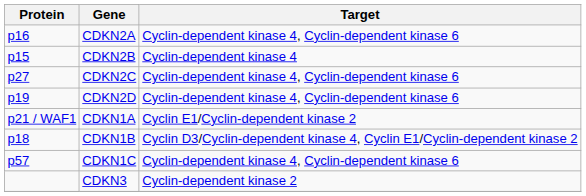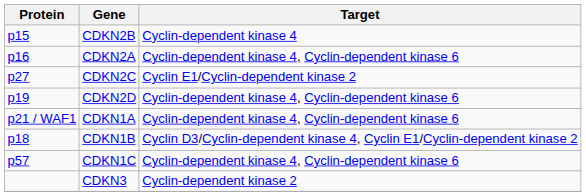 <table class="wikitable sortable" border="1">
 <tr>
 <th>Protein</th>
 <th>Gene</th>
 <th>Target</th>
 </tr>
 <tr>
+<td><a href='#'>p15</a></td>
+<td><a href='#'>CDKN2B</a></td>
+<td><a href='#'>Cyclin-dependent kinase 4</a></td>
+</tr>
+<tr>
 <td><a href='#'>p16</a></td>
 <td><a href='#'>CDKN2A</a></td>
 <td><a href='#'>Cyclin-dependent kinase 4</a>, <a href='#'>Cyclin-dependent kinase 6</a></td>
 </tr>
 <tr>
-<td><a href='#'>p15</a></td>
-<td><a href='#'>CDKN2B</a></td>
-<td><a href='#'>Cyclin-dependent kinase 4</a></td>
-</tr>
-<tr>
 <td><a href='#'>p27</a></td>
 <td><a href='#'>CDKN2C</a></td>
-<td><a href='#'>Cyclin-dependent kinase 4</a>, <a href='#'>Cyclin-dependent kinase 6</a></td>
+<td><a href='#'>Cyclin E1</a>/<a href='#'>Cyclin-dependent kinase 2</a></td>
 </tr>
 <tr>
 <td><a href='#'>p19</a></td>
 <td><a href='#'>CDKN2D</a></td>
 <td><a href='#'>Cyclin-dependent kinase 4</a>, <a href='#'>Cyclin-dependent kinase 6</a></td>
 </tr>
 <tr>
 <td><a href='#'>p21 / WAF1</a></td>
 <td><a href='#'>CDKN1A</a></td>
-<td><a href='#'>Cyclin E1</a>/<a href='#'>Cyclin-dependent kinase 2</a></td>
+<td><a href='#'>Cyclin-dependent kinase 4</a>, <a href='#'>Cyclin-dependent kinase 6</a></td>
 </tr>
 <tr>
 <td><a href='#'>p18</a></td>
 <td><a href='#'>CDKN1B</a></td>
 <td><a href='#'>Cyclin D3</a>/<a href='#'>Cyclin-dependent kinase 4</a>, <a href='#'>Cyclin E1</a>/<a href='#'>Cyclin-dependent kinase 2</a></td>
 </tr>
 <tr>
 <td><a href='#'>p57</a></td>
 <td><a href='#'>CDKN1C</a></td>
 <td><a href='#'>Cyclin-dependent kinase 4</a>, <a href='#'>Cyclin-dependent kinase 6</a></td>
 </tr>
 <tr>
 <td></td>
 <td><a href='#'>CDKN3</a></td>
 <td><a href='#'>Cyclin-dependent kinase 2</a></td>
 </tr>
 <tr>
 </tr>
 </table>
